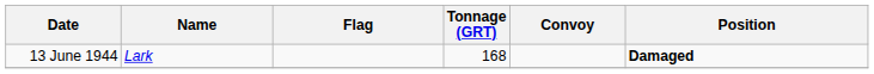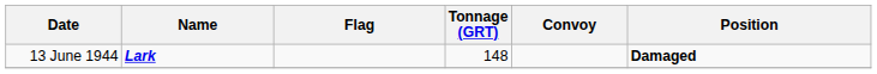 <table class="wikitable sortable" style="margin: 1em auto 1em auto;"|->
 <tr>
 <th width="120px">Date</th>
 <th width="160px">Name</th>
 <th width="180px">Flag</th>
 <th width="25px">Tonnage <a href='#'>(GRT)</a></th>
 <th width="120px">Convoy</th>
 <th width="260px">Position</th>
 </tr>
 <tr>
 <td align="right">13 June 1944</td>
-<td align="left"><a href='#'><em>Lark</em></a></td>
+<td align="left"><strong><a href='#'><em>Lark</em></a></strong></td>
 <td align="left"></td>
-<td align="right">168</td>
+<td align="right">148</td>
 <td align="left"></td>
 <td align="left"><strong> Damaged</strong></td>
 </tr>
 <tr>
 </tr>
 </table>
